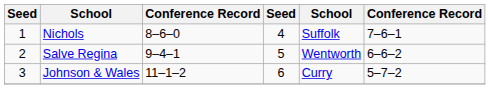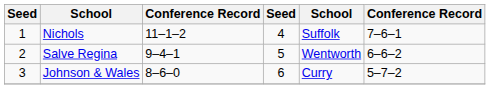 <table class="wikitable">
 <tr>
 <th>Seed</th>
 <th>School</th>
 <th>Conference Record</th>
 <th>Seed</th>
 <th>School</th>
 <th>Conference Record</th>
 </tr>
 <tr>
 <td align=center>1</td>
 <td><a href='#'>Nichols</a></td>
-<td>8–6–0</td>
+<td>11–1–2</td>
 <td align=center>4</td>
 <td><a href='#'>Suffolk</a></td>
 <td>7–6–1</td>
 </tr>
 <tr>
 <td align=center>2</td>
 <td><a href='#'>Salve Regina</a></td>
 <td>9–4–1</td>
 <td align=center>5</td>
 <td><a href='#'>Wentworth</a></td>
 <td>6–6–2</td>
 </tr>
 <tr>
 <td align=center>3</td>
 <td><a href='#'>Johnson & Wales</a></td>
-<td>11–1–2</td>
+<td>8–6–0</td>
 <td align=center>6</td>
 <td><a href='#'>Curry</a></td>
 <td>5–7–2</td>
 </tr>
 <tr>
 </tr>
 </table>
